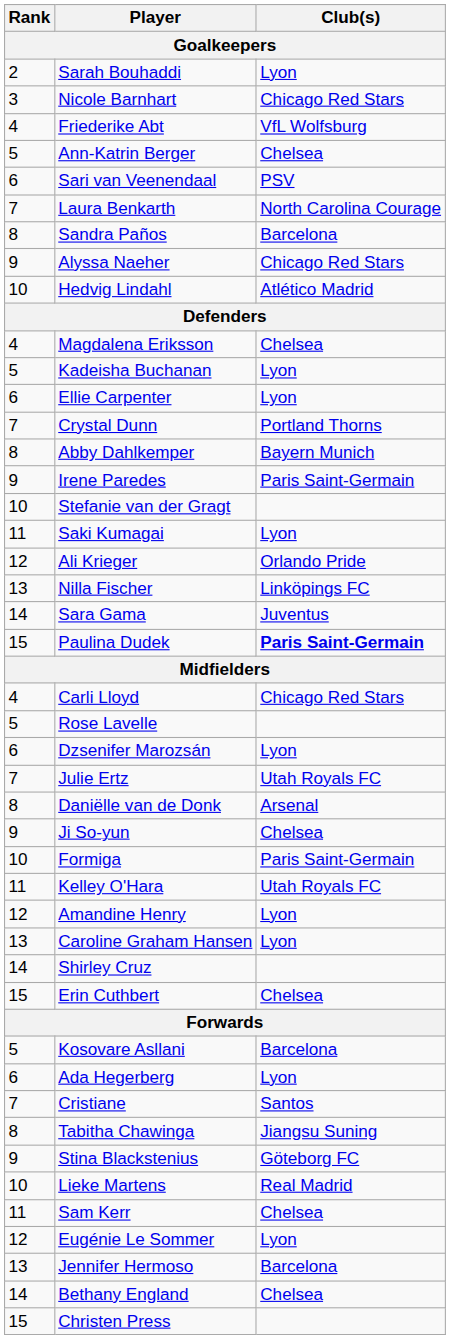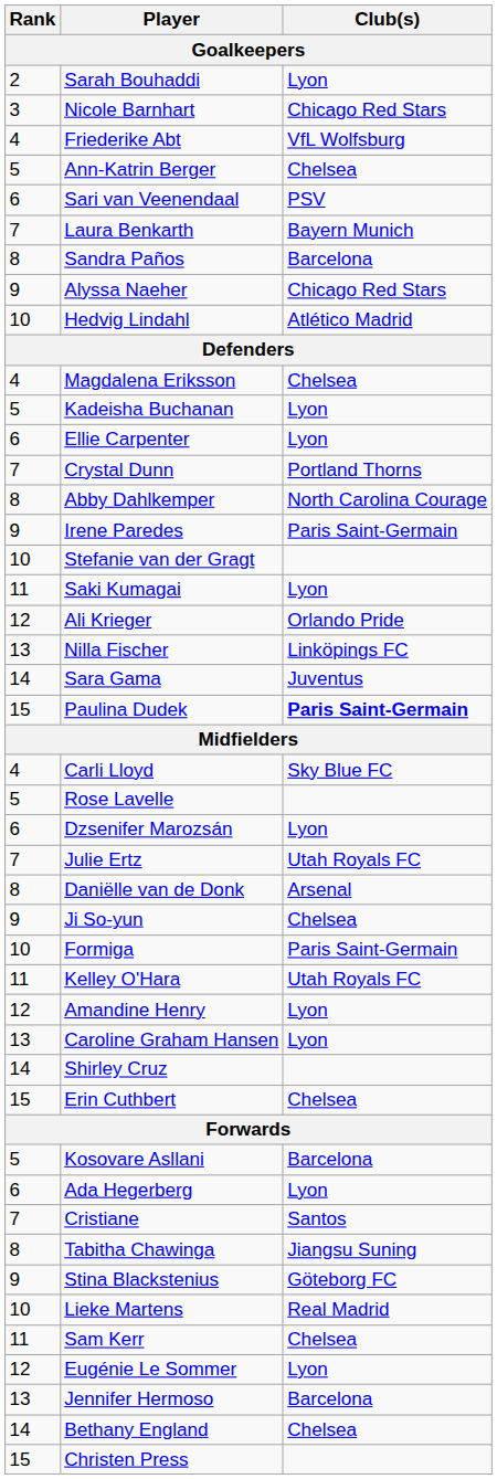 <table class="wikitable mw-collapsible mw-collapsed">
 <tr>
 <th>Rank</th>
 <th>Player</th>
 <th>Club(s)</th>
 </tr>
 <tr>
 <th colspan="3">Goalkeepers</th>
 </tr>
 <tr>
 <td>2</td>
 <td> <a href='#'>Sarah Bouhaddi</a></td>
 <td> <a href='#'>Lyon</a></td>
 </tr>
 <tr>
 <td>3</td>
 <td> <a href='#'>Nicole Barnhart</a></td>
 <td> <a href='#'>Chicago Red Stars</a></td>
 </tr>
 <tr>
 <td>4</td>
 <td> <a href='#'>Friederike Abt</a></td>
 <td> <a href='#'>VfL Wolfsburg</a></td>
 </tr>
 <tr>
 <td>5</td>
 <td> <a href='#'>Ann-Katrin Berger</a></td>
 <td> <a href='#'>Chelsea</a></td>
 </tr>
 <tr>
 <td>6</td>
 <td> <a href='#'>Sari van Veenendaal</a></td>
 <td> <a href='#'>PSV</a></td>
 </tr>
 <tr>
 <td>7</td>
 <td> <a href='#'>Laura Benkarth</a></td>
-<td> <a href='#'>North Carolina Courage</a></td>
+<td> <a href='#'>Bayern Munich</a></td>
 </tr>
 <tr>
 <td>8</td>
 <td> <a href='#'>Sandra Paños</a></td>
 <td> <a href='#'>Barcelona</a></td>
 </tr>
 <tr>
 <td>9</td>
 <td> <a href='#'>Alyssa Naeher</a></td>
 <td> <a href='#'>Chicago Red Stars</a></td>
 </tr>
 <tr>
 <td>10</td>
 <td> <a href='#'>Hedvig Lindahl</a></td>
 <td> <a href='#'>Atlético Madrid</a></td>
 </tr>
 <tr>
 <th colspan="3">Defenders</th>
 </tr>
 <tr>
 <td>4</td>
 <td> <a href='#'>Magdalena Eriksson</a></td>
 <td> <a href='#'>Chelsea</a></td>
 </tr>
 <tr>
 <td>5</td>
 <td> <a href='#'>Kadeisha Buchanan</a></td>
 <td> <a href='#'>Lyon</a></td>
 </tr>
 <tr>
 <td>6</td>
 <td> <a href='#'>Ellie Carpenter</a></td>
 <td> <a href='#'>Lyon</a></td>
 </tr>
 <tr>
 <td>7</td>
 <td> <a href='#'>Crystal Dunn</a></td>
 <td> <a href='#'>Portland Thorns</a></td>
 </tr>
 <tr>
 <td>8</td>
 <td> <a href='#'>Abby Dahlkemper</a></td>
-<td> <a href='#'>Bayern Munich</a></td>
+<td> <a href='#'>North Carolina Courage</a></td>
 </tr>
 <tr>
 <td>9</td>
 <td> <a href='#'>Irene Paredes</a></td>
 <td> <a href='#'>Paris Saint-Germain</a></td>
 </tr>
 <tr>
 <td>10</td>
 <td> <a href='#'>Stefanie van der Gragt</a></td>
 <td></td>
 </tr>
 <tr>
 <td>11</td>
 <td> <a href='#'>Saki Kumagai</a></td>
 <td> <a href='#'>Lyon</a></td>
 </tr>
 <tr>
 <td>12</td>
 <td> <a href='#'>Ali Krieger</a></td>
 <td> <a href='#'>Orlando Pride</a></td>
 </tr>
 <tr>
 <td>13</td>
 <td> <a href='#'>Nilla Fischer</a></td>
 <td> <a href='#'>Linköpings FC</a></td>
 </tr>
 <tr>
 <td>14</td>
 <td> <a href='#'>Sara Gama</a></td>
 <td> <a href='#'>Juventus</a></td>
 </tr>
 <tr>
 <td>15</td>
 <td> <a href='#'>Paulina Dudek</a></td>
 <td><strong> <a href='#'>Paris Saint-Germain</a></strong></td>
 </tr>
 <tr>
 <th colspan="3">Midfielders</th>
 </tr>
 <tr>
 <td>4</td>
 <td> <a href='#'>Carli Lloyd</a></td>
-<td> <a href='#'>Chicago Red Stars</a></td>
+<td> <a href='#'>Sky Blue FC</a></td>
 </tr>
 <tr>
 <td>5</td>
 <td> <a href='#'>Rose Lavelle</a></td>
 <td></td>
 </tr>
 <tr>
 <td>6</td>
 <td> <a href='#'>Dzsenifer Marozsán</a></td>
 <td> <a href='#'>Lyon</a></td>
 </tr>
 <tr>
 <td>7</td>
 <td> <a href='#'>Julie Ertz</a></td>
 <td> <a href='#'>Utah Royals FC</a></td>
 </tr>
 <tr>
 <td>8</td>
 <td> <a href='#'>Daniëlle van de Donk</a></td>
 <td> <a href='#'>Arsenal</a></td>
 </tr>
 <tr>
 <td>9</td>
 <td> <a href='#'>Ji So-yun</a></td>
 <td> <a href='#'>Chelsea</a></td>
 </tr>
 <tr>
 <td>10</td>
 <td> <a href='#'>Formiga</a></td>
 <td> <a href='#'>Paris Saint-Germain</a></td>
 </tr>
 <tr>
 <td>11</td>
 <td> <a href='#'>Kelley O'Hara</a></td>
 <td> <a href='#'>Utah Royals FC</a></td>
 </tr>
 <tr>
 <td>12</td>
 <td> <a href='#'>Amandine Henry</a></td>
 <td> <a href='#'>Lyon</a></td>
 </tr>
 <tr>
 <td>13</td>
 <td> <a href='#'>Caroline Graham Hansen</a></td>
 <td> <a href='#'>Lyon</a></td>
 </tr>
 <tr>
 <td>14</td>
 <td> <a href='#'>Shirley Cruz</a></td>
 <td></td>
 </tr>
 <tr>
 <td>15</td>
 <td> <a href='#'>Erin Cuthbert</a></td>
 <td> <a href='#'>Chelsea</a></td>
 </tr>
 <tr>
 <th colspan="3">Forwards</th>
 </tr>
 <tr>
 <td>5</td>
 <td> <a href='#'>Kosovare Asllani</a></td>
 <td> <a href='#'>Barcelona</a></td>
 </tr>
 <tr>
 <td>6</td>
 <td> <a href='#'>Ada Hegerberg</a></td>
 <td> <a href='#'>Lyon</a></td>
 </tr>
 <tr>
 <td>7</td>
 <td> <a href='#'>Cristiane</a></td>
 <td> <a href='#'>Santos</a></td>
 </tr>
 <tr>
 <td>8</td>
 <td> <a href='#'>Tabitha Chawinga</a></td>
 <td> <a href='#'>Jiangsu Suning</a></td>
 </tr>
 <tr>
 <td>9</td>
 <td> <a href='#'>Stina Blackstenius</a></td>
 <td> <a href='#'>Göteborg FC</a></td>
 </tr>
 <tr>
 <td>10</td>
 <td> <a href='#'>Lieke Martens</a></td>
 <td> <a href='#'>Real Madrid</a></td>
 </tr>
 <tr>
 <td>11</td>
 <td> <a href='#'>Sam Kerr</a></td>
 <td> <a href='#'>Chelsea</a></td>
 </tr>
 <tr>
 <td>12</td>
 <td> <a href='#'>Eugénie Le Sommer</a></td>
 <td> <a href='#'>Lyon</a></td>
 </tr>
 <tr>
 <td>13</td>
 <td> <a href='#'>Jennifer Hermoso</a></td>
 <td> <a href='#'>Barcelona</a></td>
 </tr>
 <tr>
 <td>14</td>
 <td> <a href='#'>Bethany England</a></td>
 <td> <a href='#'>Chelsea</a></td>
 </tr>
 <tr>
 <td>15</td>
 <td> <a href='#'>Christen Press</a></td>
 <td></td>
 </tr>
 </table>
